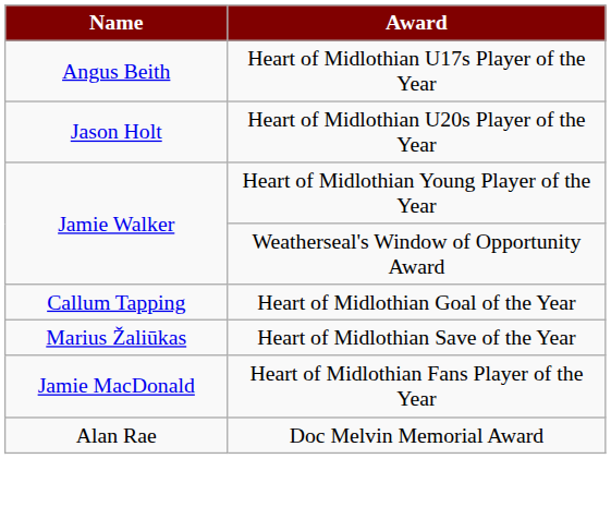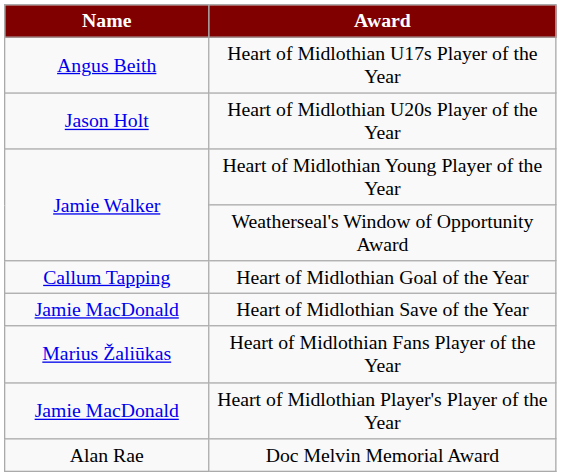 <table class="wikitable" style="font-size: 95%; text-align: center;">
 <tr>
 <th scope="col" style="background:maroon; color:white; width:150px;">Name</th>
 <th scope="col" style="background:maroon; color:white; width:260px;">Award</th>
 </tr>
 <tr>
 <td> <a href='#'>Angus Beith</a></td>
 <td>Heart of Midlothian U17s Player of the Year</td>
 </tr>
 <tr>
 <td> <a href='#'>Jason Holt</a></td>
 <td>Heart of Midlothian U20s Player of the Year</td>
 </tr>
 <tr>
 <td rowspan=2> <a href='#'>Jamie Walker</a></td>
 <td>Heart of Midlothian Young Player of the Year</td>
 </tr>
 <tr>
 <td>Weatherseal's Window of Opportunity Award</td>
 </tr>
 <tr>
 <td> <a href='#'>Callum Tapping</a></td>
 <td>Heart of Midlothian Goal of the Year</td>
 </tr>
 <tr>
-<td> <a href='#'>Marius Žaliūkas</a></td>
+<td> <a href='#'>Jamie MacDonald</a></td>
 <td>Heart of Midlothian Save of the Year</td>
 </tr>
 <tr>
+<td> <a href='#'>Marius Žaliūkas</a></td>
+<td>Heart of Midlothian Fans Player of the Year</td>
+</tr>
+<tr>
 <td> <a href='#'>Jamie MacDonald</a></td>
-<td>Heart of Midlothian Fans Player of the Year</td>
+<td>Heart of Midlothian Player's Player of the Year</td>
 </tr>
 <tr>
 <td> Alan Rae</td>
 <td>Doc Melvin Memorial Award</td>
 </tr>
 </table>
